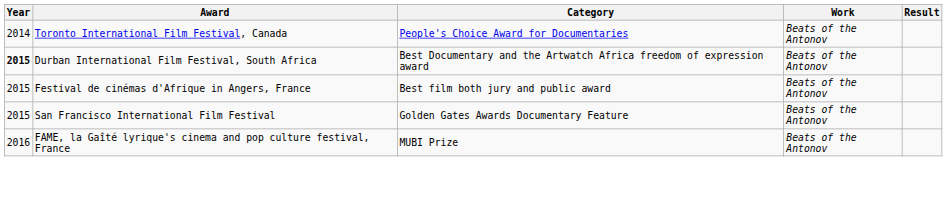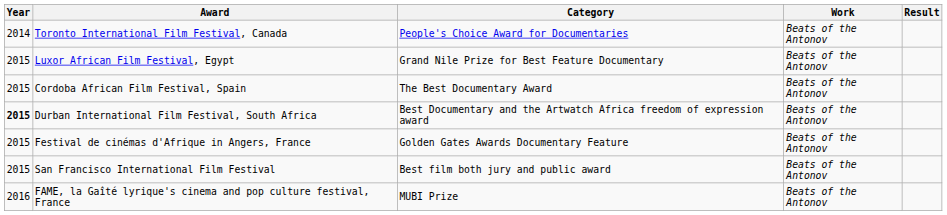 <table class="wikitable">
 <tr>
 <th>Year</th>
 <th>Award</th>
 <th>Category</th>
 <th>Work</th>
 <th>Result</th>
 </tr>
 <tr>
 <td>2014</td>
 <td><a href='#'>Toronto International Film Festival</a>, Canada</td>
 <td><a href='#'>People's Choice Award for Documentaries</a></td>
 <td><em>Beats of the Antonov</em></td>
 <td></td>
 </tr>
 <tr>
+<td>2015</td>
+<td><a href='#'>Luxor African Film Festival</a>, Egypt</td>
+<td>Grand Nile Prize for Best Feature Documentary</td>
+<td><em>Beats of the Antonov</em></td>
+<td></td>
+</tr>
+<tr>
+<td>2015</td>
+<td>Cordoba African Film Festival, Spain</td>
+<td>The Best Documentary Award</td>
+<td><em>Beats of the Antonov</em></td>
+<td></td>
+</tr>
+<tr>
 <td><strong>2015</strong></td>
 <td>Durban International Film Festival, South Africa</td>
 <td>Best Documentary and the Artwatch Africa freedom of expression award</td>
 <td><em>Beats of the Antonov</em></td>
 <td></td>
 </tr>
 <tr>
 <td>2015</td>
 <td>Festival de cinémas d'Afrique in Angers, France</td>
-<td>Best film both jury and public award</td>
+<td>Golden Gates Awards Documentary Feature</td>
 <td><em>Beats of the Antonov</em></td>
 <td></td>
 </tr>
 <tr>
 <td>2015</td>
 <td>San Francisco International Film Festival</td>
-<td>Golden Gates Awards Documentary Feature</td>
+<td>Best film both jury and public award</td>
 <td><em>Beats of the Antonov</em></td>
 <td></td>
 </tr>
 <tr>
 <td>2016</td>
 <td>FAME, la Gaîté lyrique's cinema and pop culture festival, France</td>
 <td>MUBI Prize</td>
 <td><em>Beats of the Antonov</em></td>
 <td></td>
 </tr>
 </table>
